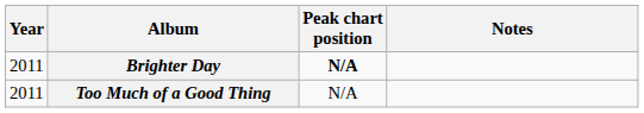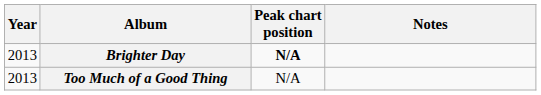 <table class="wikitable plainrowheaders" style="text-align:center;">
 <tr>
 <th>Year</th>
 <th style="width:14em;">Album</th>
 <th colspan="1">Peak chart<br>position</th>
 <th style="width:14em;">Notes</th>
 </tr>
 <tr>
-<td>2011</td>
+<td>2013</td>
 <th scope="row"><em>Brighter Day</em></th>
 <td><strong>N/A</strong></td>
 <td></td>
 </tr>
 <tr>
-<td>2011</td>
+<td>2013</td>
 <th scope="row"><em>Too Much of a Good Thing</em></th>
 <td>N/A</td>
 <td></td>
 </tr>
 </table>
